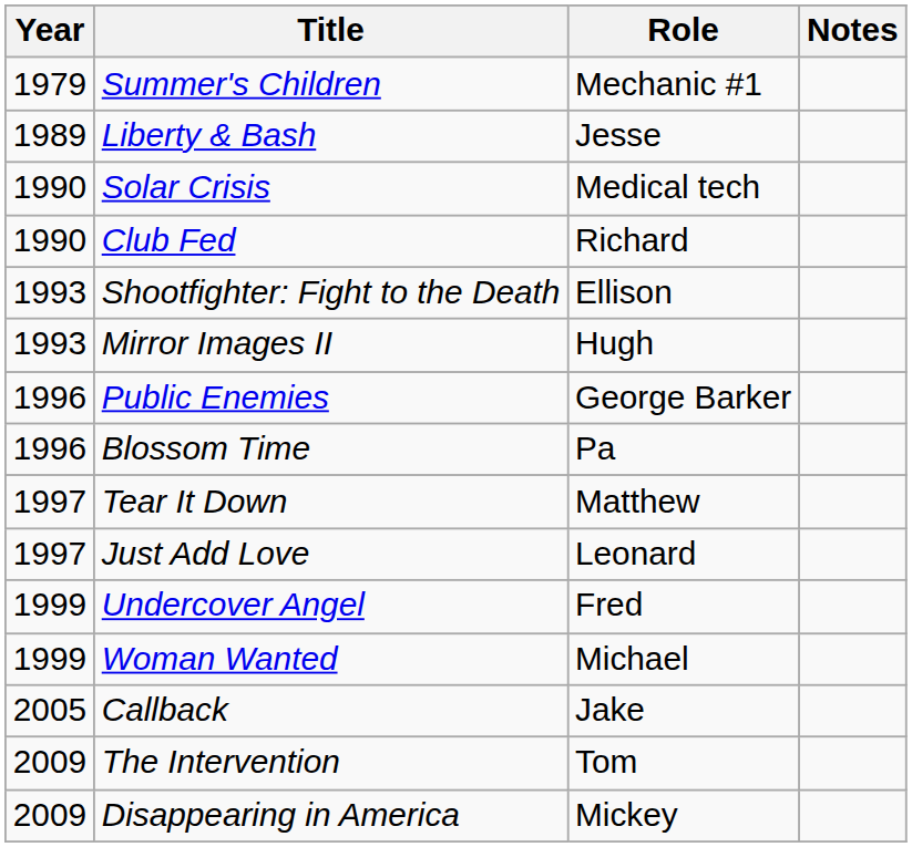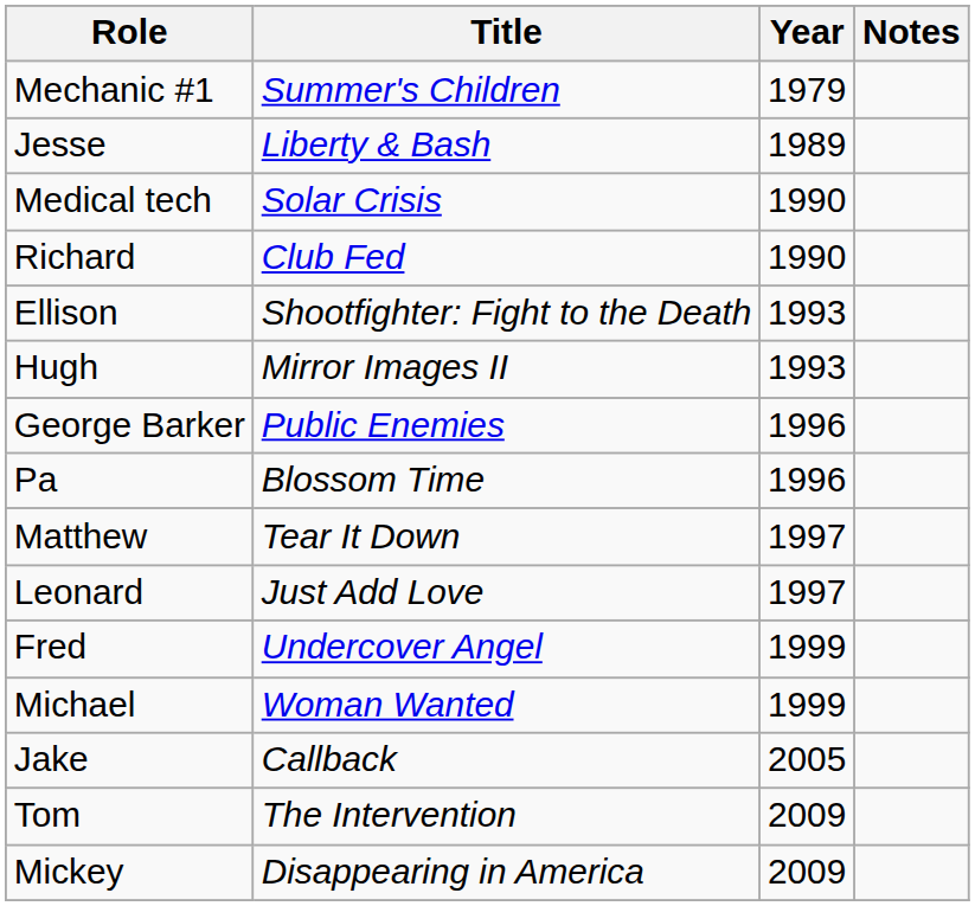 <table class="wikitable sortable">
 <tr>
+<th>Role</th>
+<th>Title</th>
 <th>Year</th>
-<th>Title</th>
-<th>Role</th>
 <th>Notes</th>
 </tr>
 <tr>
+<td>Mechanic #1</td>
+<td><em><a href='#'>Summer's Children</a></em></td>
 <td>1979</td>
-<td><em><a href='#'>Summer's Children</a></em></td>
-<td>Mechanic #1</td>
 <td></td>
 </tr>
 <tr>
+<td>Jesse</td>
+<td><em><a href='#'>Liberty & Bash</a></em></td>
 <td>1989</td>
-<td><em><a href='#'>Liberty & Bash</a></em></td>
-<td>Jesse</td>
 <td></td>
 </tr>
 <tr>
+<td>Medical tech</td>
+<td><a href='#'><em>Solar Crisis</em></a></td>
 <td>1990</td>
-<td><a href='#'><em>Solar Crisis</em></a></td>
-<td>Medical tech</td>
 <td></td>
 </tr>
 <tr>
+<td>Richard</td>
+<td><a href='#'><em>Club Fed</em></a></td>
 <td>1990</td>
-<td><a href='#'><em>Club Fed</em></a></td>
-<td>Richard</td>
 <td></td>
 </tr>
 <tr>
+<td>Ellison</td>
+<td><em>Shootfighter: Fight to the Death</em></td>
 <td>1993</td>
-<td><em>Shootfighter: Fight to the Death</em></td>
-<td>Ellison</td>
 <td></td>
 </tr>
 <tr>
+<td>Hugh</td>
+<td><em>Mirror Images II</em></td>
 <td>1993</td>
-<td><em>Mirror Images II</em></td>
-<td>Hugh</td>
 <td></td>
 </tr>
 <tr>
+<td>George Barker</td>
+<td><a href='#'><em>Public Enemies</em></a></td>
 <td>1996</td>
-<td><a href='#'><em>Public Enemies</em></a></td>
-<td>George Barker</td>
 <td></td>
 </tr>
 <tr>
+<td>Pa</td>
+<td><em>Blossom Time</em></td>
 <td>1996</td>
-<td><em>Blossom Time</em></td>
-<td>Pa</td>
 <td></td>
 </tr>
 <tr>
+<td>Matthew</td>
+<td><em>Tear It Down</em></td>
 <td>1997</td>
-<td><em>Tear It Down</em></td>
-<td>Matthew</td>
 <td></td>
 </tr>
 <tr>
+<td>Leonard</td>
+<td><em>Just Add Love</em></td>
 <td>1997</td>
-<td><em>Just Add Love</em></td>
-<td>Leonard</td>
 <td></td>
 </tr>
 <tr>
+<td>Fred</td>
+<td><a href='#'><em>Undercover Angel</em></a></td>
 <td>1999</td>
-<td><a href='#'><em>Undercover Angel</em></a></td>
-<td>Fred</td>
 <td></td>
 </tr>
 <tr>
+<td>Michael</td>
+<td><em><a href='#'>Woman Wanted</a></em></td>
 <td>1999</td>
-<td><em><a href='#'>Woman Wanted</a></em></td>
-<td>Michael</td>
 <td></td>
 </tr>
 <tr>
+<td>Jake</td>
+<td><em>Callback</em></td>
 <td>2005</td>
-<td><em>Callback</em></td>
-<td>Jake</td>
 <td></td>
 </tr>
 <tr>
+<td>Tom</td>
+<td><em>The Intervention</em></td>
 <td>2009</td>
-<td><em>The Intervention</em></td>
-<td>Tom</td>
 <td></td>
 </tr>
 <tr>
+<td>Mickey</td>
+<td><em>Disappearing in America</em></td>
 <td>2009</td>
-<td><em>Disappearing in America</em></td>
-<td>Mickey</td>
 <td></td>
 </tr>
 </table>
